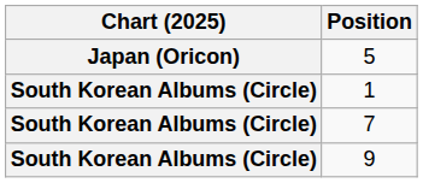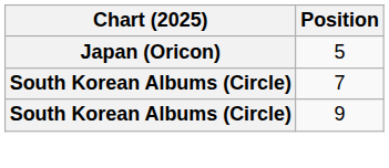 <table class="wikitable sortable plainrowheaders" style="text-align:center">
 <tr>
 <th scope="col">Chart (2025)</th>
 <th scope="col">Position</th>
 </tr>
 <tr>
 <th scope="row">Japan (Oricon)</th>
 <td>5</td>
 </tr>
 <tr>
-<th scope="row">South Korean Albums (Circle)</th>
-<td>1</td>
-</tr>
-<tr>
 <th scope="row">South Korean Albums (Circle)<br></th>
 <td>7</td>
 </tr>
 <tr>
 <th scope="row">South Korean Albums (Circle)<br></th>
 <td>9</td>
 </tr>
 </table>
